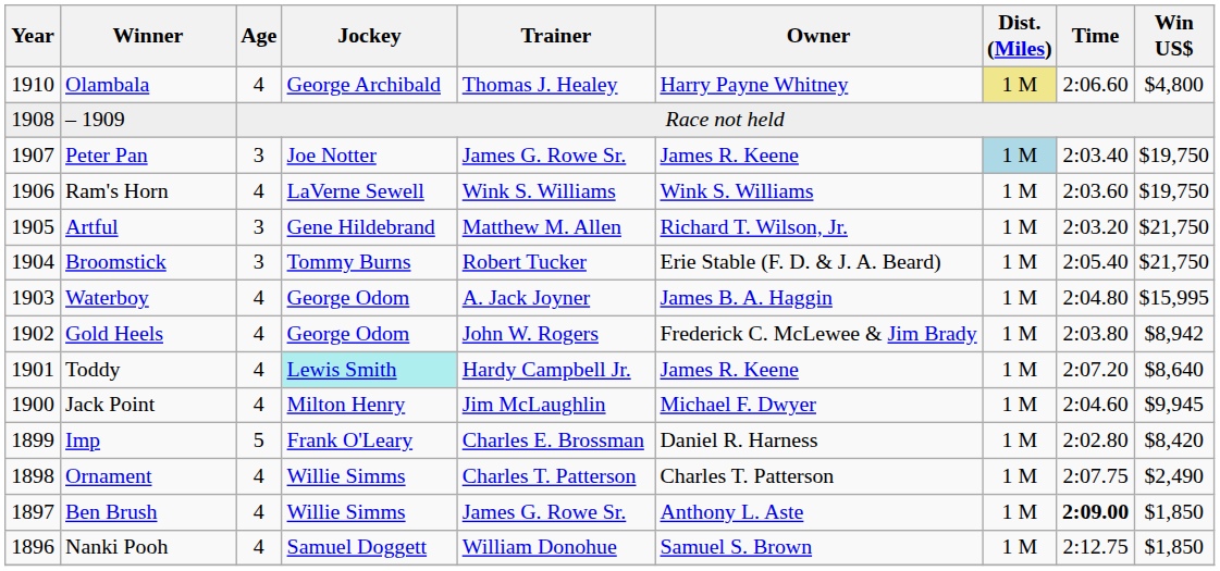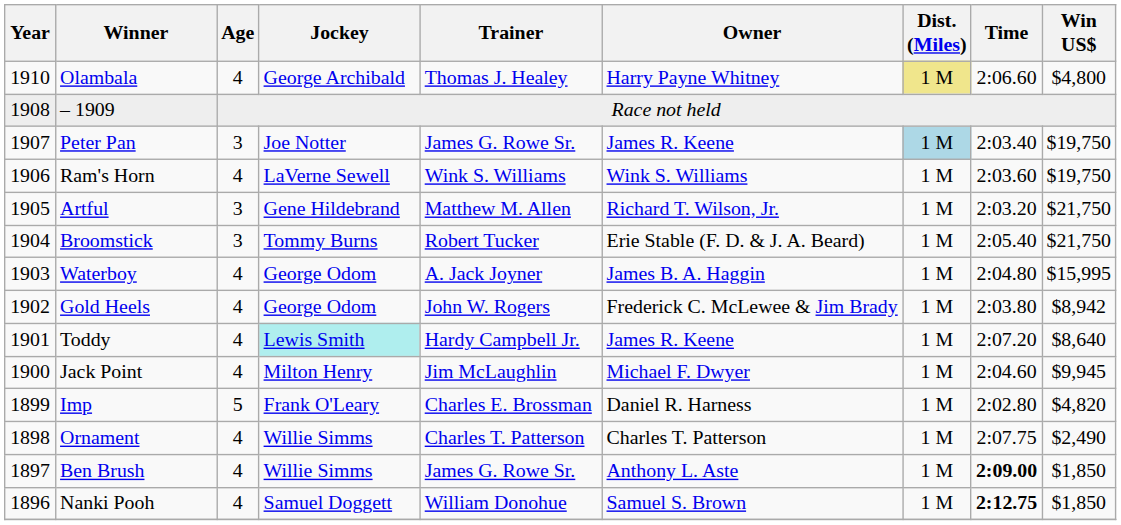 <table class="wikitable sortable" style="font-size:90%">
 <tr>
 <th style="width:30px">Year<br></th>
 <th style="width:110px">Winner<br></th>
 <th style="width:20px">Age<br></th>
 <th style="width:110px">Jockey<br></th>
 <th style="width:125px">Trainer<br></th>
 <th>Owner<br></th>
 <th style="width:25px">Dist.<br> <span>(<a href='#'>Miles</a>)</span></th>
 <th style="width:25px">Time<br></th>
 <th style="width:25px">Win<br>US$</th>
 </tr>
 <tr>
 <td align=center>1910</td>
 <td><a href='#'>Olambala</a></td>
 <td align=center>4</td>
 <td><a href='#'>George Archibald</a></td>
 <td><a href='#'>Thomas J. Healey</a></td>
 <td><a href='#'>Harry Payne Whitney</a></td>
 <td align=center style="background: khaki;">1<span> M</span></td>
 <td align=center>2:06.60</td>
 <td align=center>$4,800</td>
 </tr>
 <tr bgcolor="#eeeeee">
 <td align=center>1908</td>
 <td>– 1909</td>
 <td align=center  colspan=9><em>Race not held</em></td>
 </tr>
 <tr>
 <td align=center>1907</td>
 <td><a href='#'>Peter Pan</a></td>
 <td align=center>3</td>
 <td><a href='#'>Joe Notter</a></td>
 <td><a href='#'>James G. Rowe Sr.</a></td>
 <td><a href='#'>James R. Keene</a></td>
 <td align=center style="background: lightblue;">1<span> M</span></td>
 <td align=center>2:03.40</td>
 <td align=center>$19,750</td>
 </tr>
 <tr>
 <td align=center>1906</td>
 <td>Ram's Horn</td>
 <td align=center>4</td>
 <td><a href='#'>LaVerne Sewell</a></td>
 <td><a href='#'>Wink S. Williams</a></td>
 <td><a href='#'>Wink S. Williams</a></td>
 <td align=center>1<span> M</span></td>
 <td align=center>2:03.60</td>
 <td align=center>$19,750</td>
 </tr>
 <tr>
 <td align=center>1905</td>
 <td><a href='#'>Artful</a></td>
 <td align=center>3</td>
 <td><a href='#'>Gene Hildebrand</a></td>
 <td><a href='#'>Matthew M. Allen</a></td>
 <td><a href='#'>Richard T. Wilson, Jr.</a></td>
 <td align=center>1<span> M</span></td>
 <td align=center>2:03.20</td>
 <td align=center>$21,750</td>
 </tr>
 <tr>
 <td align=center>1904</td>
 <td><a href='#'>Broomstick</a></td>
 <td align=center>3</td>
 <td><a href='#'>Tommy Burns</a></td>
 <td><a href='#'>Robert Tucker</a></td>
 <td>Erie Stable (F. D. & J. A. Beard)</td>
 <td align=center>1<span> M</span></td>
 <td align=center>2:05.40</td>
 <td align=center>$21,750</td>
 </tr>
 <tr>
 <td align=center>1903</td>
 <td><a href='#'>Waterboy</a></td>
 <td align=center>4</td>
 <td><a href='#'>George Odom</a></td>
 <td><a href='#'>A. Jack Joyner</a></td>
 <td><a href='#'>James B. A. Haggin</a></td>
 <td align=center>1<span> M</span></td>
 <td align=center>2:04.80</td>
 <td align=center>$15,995</td>
 </tr>
 <tr>
 <td align=center>1902</td>
 <td><a href='#'>Gold Heels</a></td>
 <td align=center>4</td>
 <td><a href='#'>George Odom</a></td>
 <td><a href='#'>John W. Rogers</a></td>
 <td>Frederick C. McLewee & <a href='#'>Jim Brady</a></td>
 <td align=center>1<span> M</span></td>
 <td align=center>2:03.80</td>
 <td align=center>$8,942</td>
 </tr>
 <tr>
 <td align=center>1901</td>
 <td>Toddy</td>
 <td align=center>4</td>
 <td style="background: paleturquoise;"><a href='#'>Lewis Smith</a></td>
 <td><a href='#'>Hardy Campbell Jr.</a></td>
 <td><a href='#'>James R. Keene</a></td>
 <td align=center>1<span> M</span></td>
 <td align=center>2:07.20</td>
 <td align=center>$8,640</td>
 </tr>
 <tr>
 <td align=center>1900</td>
 <td>Jack Point</td>
 <td align=center>4</td>
 <td><a href='#'>Milton Henry</a></td>
 <td><a href='#'>Jim McLaughlin</a></td>
 <td><a href='#'>Michael F. Dwyer</a></td>
 <td align=center>1<span> M</span></td>
 <td align=center>2:04.60</td>
 <td align=center>$9,945</td>
 </tr>
 <tr>
 <td align=center>1899</td>
 <td><a href='#'>Imp</a></td>
 <td align=center>5</td>
 <td><a href='#'>Frank O'Leary</a></td>
 <td><a href='#'>Charles E. Brossman</a></td>
 <td>Daniel R. Harness</td>
 <td align=center>1<span> M</span></td>
 <td align=center>2:02.80</td>
-<td align=center>$8,420</td>
+<td align=center>$4,820</td>
 </tr>
 <tr>
 <td align=center>1898</td>
 <td><a href='#'>Ornament</a></td>
 <td align=center>4</td>
 <td><a href='#'>Willie Simms</a></td>
 <td><a href='#'>Charles T. Patterson</a></td>
 <td>Charles T. Patterson</td>
 <td align=center>1<span> M</span></td>
 <td align=center>2:07.75</td>
 <td align=center>$2,490</td>
 </tr>
 <tr>
 <td align=center>1897</td>
 <td><a href='#'>Ben Brush</a></td>
 <td align=center>4</td>
 <td><a href='#'>Willie Simms</a></td>
 <td><a href='#'>James G. Rowe Sr.</a></td>
 <td><a href='#'>Anthony L. Aste</a></td>
 <td align=center>1<span> M</span></td>
 <td align=center><strong>2:09.00</strong></td>
 <td align=center>$1,850</td>
 </tr>
 <tr>
 <td align=center>1896</td>
 <td>Nanki Pooh</td>
 <td align=center>4</td>
 <td><a href='#'>Samuel Doggett</a></td>
 <td><a href='#'>William Donohue</a></td>
 <td><a href='#'>Samuel S. Brown</a></td>
 <td align=center>1<span> M</span></td>
-<td align=center>2:12.75</td>
+<td align=center><strong>2:12.75</strong></td>
 <td align=center>$1,850</td>
 </tr>
 <tr>
 </tr>
 </table>
